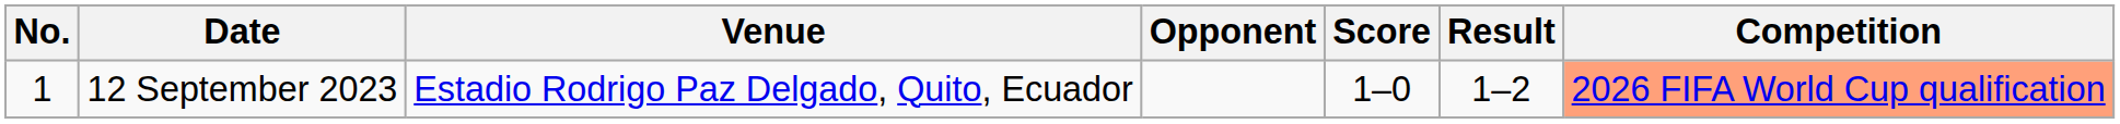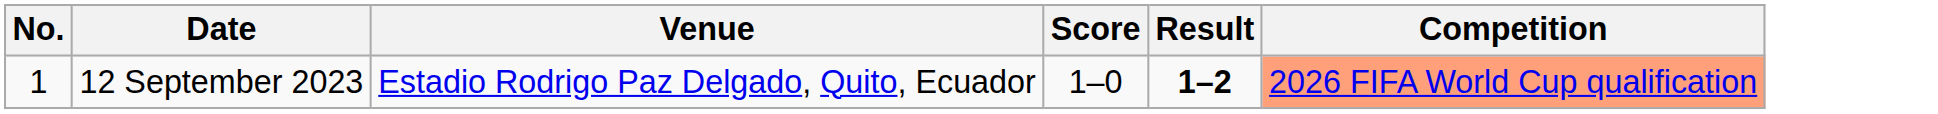 <table class="wikitable sortable">
 <tr>
 <th scope="col">No.</th>
 <th scope="col">Date</th>
 <th scope="col">Venue</th>
-<th scope="col">Opponent</th>
 <th scope="col">Score</th>
 <th scope="col">Result</th>
 <th scope="col">Competition</th>
 </tr>
 <tr>
 <td align="center">1</td>
 <td>12 September 2023</td>
 <td><a href='#'>Estadio Rodrigo Paz Delgado</a>, <a href='#'>Quito</a>, Ecuador</td>
-<td></td>
 <td align="center">1–0</td>
-<td align="center">1–2</td>
+<td align="center"><strong>1–2</strong></td>
 <td style="background: lightsalmon;"><a href='#'>2026 FIFA World Cup qualification</a></td>
 </tr>
 </table>
